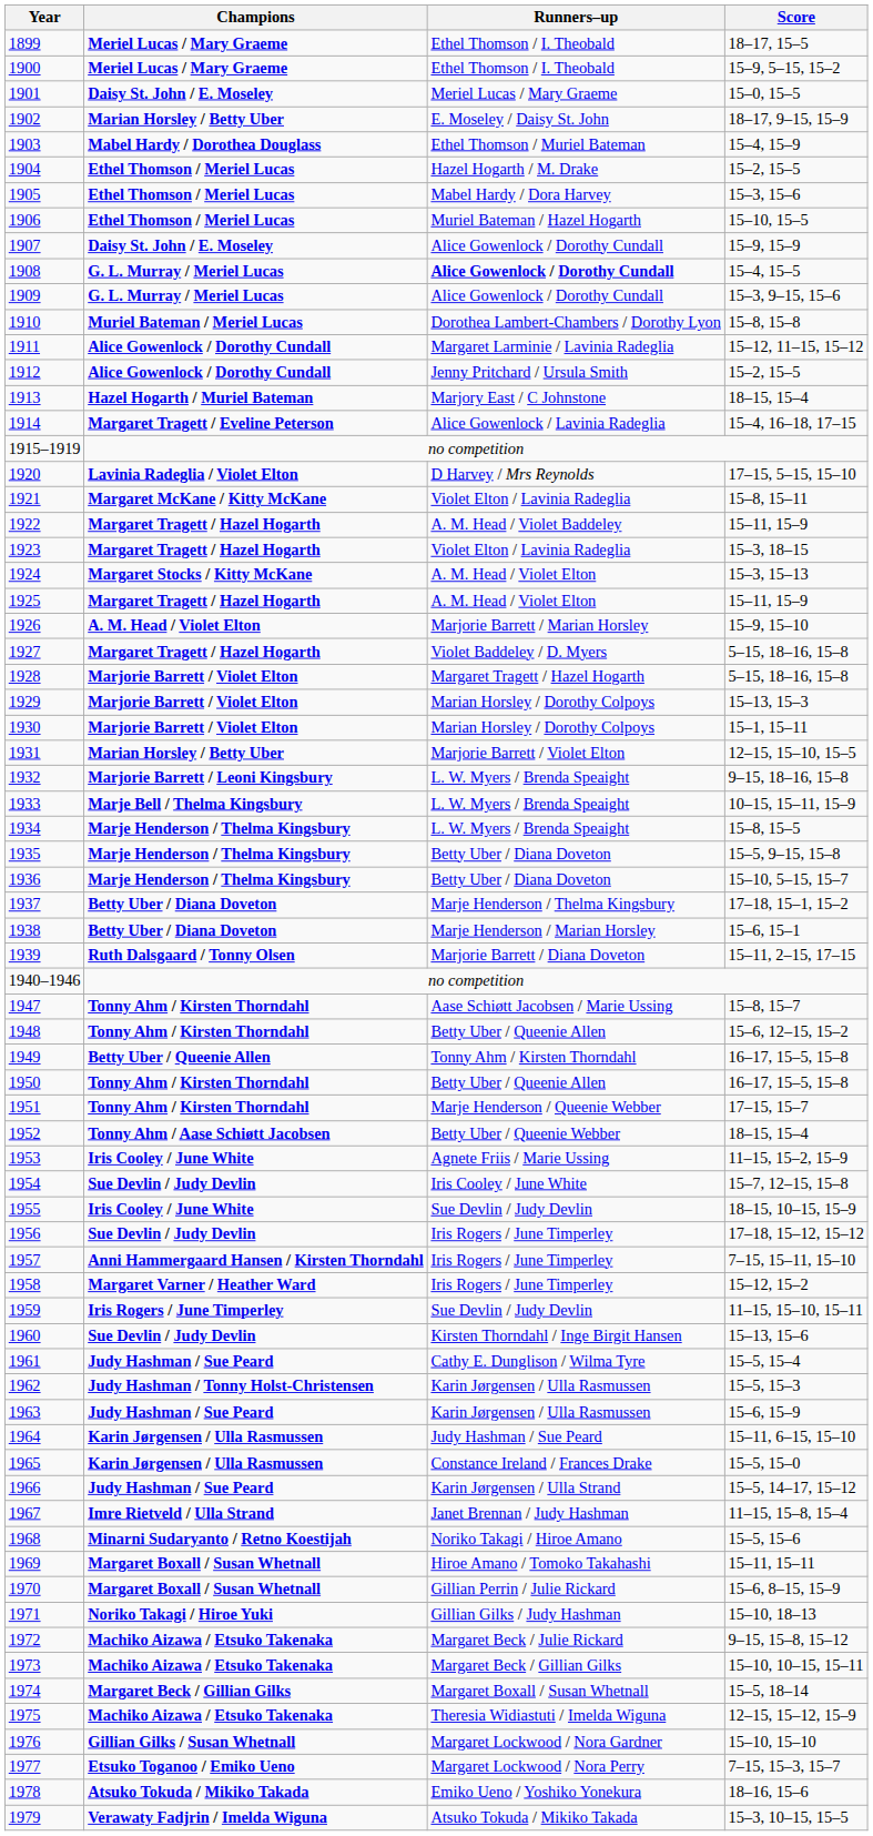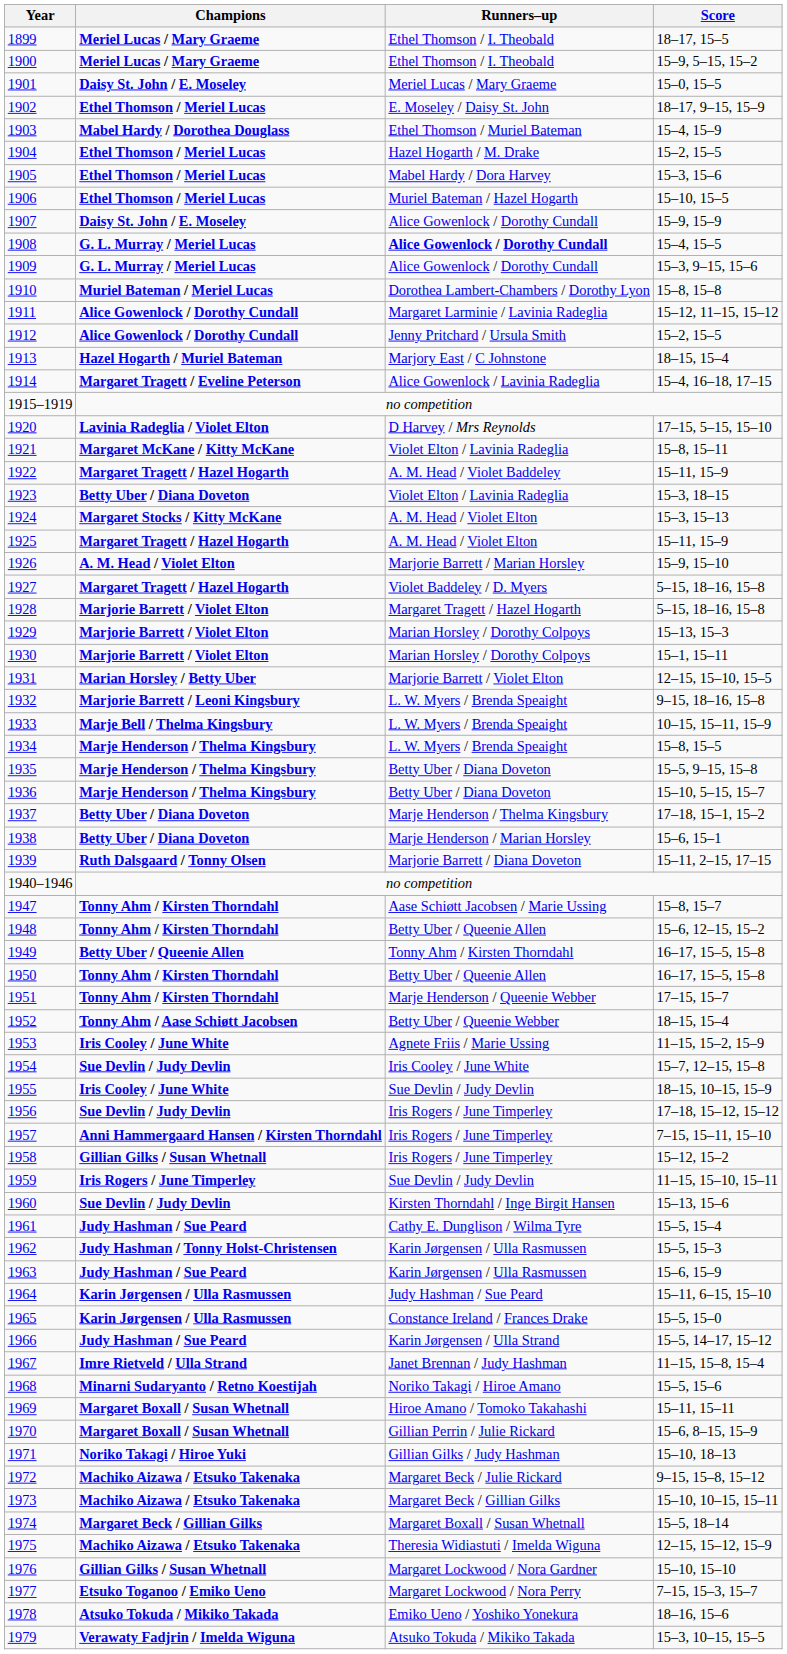 <table class="wikitable sortable">
 <tr>
 <th>Year</th>
 <th>Champions</th>
 <th>Runners–up</th>
 <th><a href='#'>Score</a></th>
 </tr>
 <tr>
 <td><a href='#'>1899</a></td>
 <td><strong> <a href='#'>Meriel Lucas</a> / <a href='#'>Mary Graeme</a></strong></td>
 <td> <a href='#'>Ethel Thomson</a> / <a href='#'>I. Theobald</a></td>
 <td>18–17, 15–5</td>
 </tr>
 <tr>
 <td><a href='#'>1900</a></td>
 <td><strong> <a href='#'>Meriel Lucas</a> / <a href='#'>Mary Graeme</a></strong></td>
 <td> <a href='#'>Ethel Thomson</a> / <a href='#'>I. Theobald</a></td>
 <td>15–9, 5–15, 15–2</td>
 </tr>
 <tr>
 <td><a href='#'>1901</a></td>
 <td><strong> <a href='#'>Daisy St. John</a> / <a href='#'>E. Moseley</a></strong></td>
 <td> <a href='#'>Meriel Lucas</a> / <a href='#'>Mary Graeme</a></td>
 <td>15–0, 15–5</td>
 </tr>
 <tr>
 <td><a href='#'>1902</a></td>
-<td><strong> <a href='#'>Marian Horsley</a> / <a href='#'>Betty Uber</a></strong></td>
+<td><strong> <a href='#'>Ethel Thomson</a> / <a href='#'>Meriel Lucas</a></strong></td>
 <td> <a href='#'>E. Moseley</a> / <a href='#'>Daisy St. John</a></td>
 <td>18–17, 9–15, 15–9</td>
 </tr>
 <tr>
 <td><a href='#'>1903</a></td>
 <td><strong> <a href='#'>Mabel Hardy</a> / <a href='#'>Dorothea Douglass</a></strong></td>
 <td> <a href='#'>Ethel Thomson</a> / <a href='#'>Muriel Bateman</a></td>
 <td>15–4, 15–9</td>
 </tr>
 <tr>
 <td><a href='#'>1904</a></td>
 <td><strong> <a href='#'>Ethel Thomson</a> / <a href='#'>Meriel Lucas</a></strong></td>
 <td> <a href='#'>Hazel Hogarth</a> / <a href='#'>M. Drake</a></td>
 <td>15–2, 15–5</td>
 </tr>
 <tr>
 <td><a href='#'>1905</a></td>
 <td><strong> <a href='#'>Ethel Thomson</a> / <a href='#'>Meriel Lucas</a></strong></td>
 <td> <a href='#'>Mabel Hardy</a> / <a href='#'>Dora Harvey</a></td>
 <td>15–3, 15–6</td>
 </tr>
 <tr>
 <td><a href='#'>1906</a></td>
 <td><strong> <a href='#'>Ethel Thomson</a> / <a href='#'>Meriel Lucas</a></strong></td>
 <td> <a href='#'>Muriel Bateman</a> / <a href='#'>Hazel Hogarth</a></td>
 <td>15–10, 15–5</td>
 </tr>
 <tr>
 <td><a href='#'>1907</a></td>
 <td><strong> <a href='#'>Daisy St. John</a> / <a href='#'>E. Moseley</a></strong></td>
 <td> <a href='#'>Alice Gowenlock</a> / <a href='#'>Dorothy Cundall</a></td>
 <td>15–9, 15–9</td>
 </tr>
 <tr>
 <td><a href='#'>1908</a></td>
 <td><strong> <a href='#'>G. L. Murray</a> / <a href='#'>Meriel Lucas</a></strong></td>
 <td><strong> <a href='#'>Alice Gowenlock</a> / <a href='#'>Dorothy Cundall</a></strong></td>
 <td>15–4, 15–5</td>
 </tr>
 <tr>
 <td><a href='#'>1909</a></td>
 <td><strong> <a href='#'>G. L. Murray</a> / <a href='#'>Meriel Lucas</a></strong></td>
 <td> <a href='#'>Alice Gowenlock</a> / <a href='#'>Dorothy Cundall</a></td>
 <td>15–3, 9–15, 15–6</td>
 </tr>
 <tr>
 <td><a href='#'>1910</a></td>
 <td><strong> <a href='#'>Muriel Bateman</a> / <a href='#'>Meriel Lucas</a></strong></td>
 <td> <a href='#'>Dorothea Lambert-Chambers</a>  / <a href='#'>Dorothy Lyon</a></td>
 <td>15–8, 15–8</td>
 </tr>
 <tr>
 <td><a href='#'>1911</a></td>
 <td><strong> <a href='#'>Alice Gowenlock</a> / <a href='#'>Dorothy Cundall</a></strong></td>
 <td> <a href='#'>Margaret Larminie</a> / <a href='#'>Lavinia Radeglia</a></td>
 <td>15–12, 11–15, 15–12</td>
 </tr>
 <tr>
 <td><a href='#'>1912</a></td>
 <td><strong> <a href='#'>Alice Gowenlock</a> / <a href='#'>Dorothy Cundall</a></strong></td>
 <td> <a href='#'>Jenny Pritchard</a> / <a href='#'>Ursula Smith</a></td>
 <td>15–2, 15–5</td>
 </tr>
 <tr>
 <td><a href='#'>1913</a></td>
 <td><strong> <a href='#'>Hazel Hogarth</a> / <a href='#'>Muriel Bateman</a></strong></td>
 <td> <a href='#'>Marjory East</a> /  <a href='#'>C Johnstone</a></td>
 <td>18–15, 15–4</td>
 </tr>
 <tr>
 <td><a href='#'>1914</a></td>
 <td><strong> <a href='#'>Margaret Tragett</a> / <a href='#'>Eveline Peterson</a></strong></td>
 <td> <a href='#'>Alice Gowenlock</a> / <a href='#'>Lavinia Radeglia</a></td>
 <td>15–4, 16–18, 17–15</td>
 </tr>
 <tr>
 <td>1915–1919</td>
 <td colspan="3" align="center"><em>no competition</em></td>
 </tr>
 <tr>
 <td><a href='#'>1920</a></td>
 <td><strong> <a href='#'>Lavinia Radeglia</a> / <a href='#'>Violet Elton</a></strong></td>
 <td> <a href='#'>D Harvey</a> / <em>Mrs Reynolds</em></td>
 <td>17–15, 5–15, 15–10</td>
 </tr>
 <tr>
 <td><a href='#'>1921</a></td>
 <td><strong> <a href='#'>Margaret McKane</a> / <a href='#'>Kitty McKane</a></strong></td>
 <td> <a href='#'>Violet Elton</a> / <a href='#'>Lavinia Radeglia</a></td>
 <td>15–8, 15–11</td>
 </tr>
 <tr>
 <td><a href='#'>1922</a></td>
 <td><strong> <a href='#'>Margaret Tragett</a> / <a href='#'>Hazel Hogarth</a></strong></td>
 <td> <a href='#'>A. M. Head</a> /  <a href='#'>Violet Baddeley</a></td>
 <td>15–11, 15–9</td>
 </tr>
 <tr>
 <td><a href='#'>1923</a></td>
-<td><strong> <a href='#'>Margaret Tragett</a> / <a href='#'>Hazel Hogarth</a></strong></td>
+<td><strong> <a href='#'>Betty Uber</a> / <a href='#'>Diana Doveton</a></strong></td>
 <td> <a href='#'>Violet Elton</a> / <a href='#'>Lavinia Radeglia</a></td>
 <td>15–3, 18–15</td>
 </tr>
 <tr>
 <td><a href='#'>1924</a></td>
 <td><strong> <a href='#'>Margaret Stocks</a> / <a href='#'>Kitty McKane</a></strong></td>
 <td> <a href='#'>A. M. Head</a> /  <a href='#'>Violet Elton</a></td>
 <td>15–3, 15–13</td>
 </tr>
 <tr>
 <td><a href='#'>1925</a></td>
 <td><strong> <a href='#'>Margaret Tragett</a> / <a href='#'>Hazel Hogarth</a></strong></td>
 <td> <a href='#'>A. M. Head</a> /  <a href='#'>Violet Elton</a></td>
 <td>15–11, 15–9</td>
 </tr>
 <tr>
 <td><a href='#'>1926</a></td>
 <td><strong> <a href='#'>A. M. Head</a> /  <a href='#'>Violet Elton</a></strong></td>
 <td> <a href='#'>Marjorie Barrett</a> / <a href='#'>Marian Horsley</a></td>
 <td>15–9, 15–10</td>
 </tr>
 <tr>
 <td><a href='#'>1927</a></td>
 <td><strong> <a href='#'>Margaret Tragett</a> / <a href='#'>Hazel Hogarth</a></strong></td>
 <td> <a href='#'>Violet Baddeley</a> /  <a href='#'>D. Myers</a></td>
 <td>5–15, 18–16, 15–8</td>
 </tr>
 <tr>
 <td><a href='#'>1928</a></td>
 <td><strong> <a href='#'>Marjorie Barrett</a> / <a href='#'>Violet Elton</a></strong></td>
 <td> <a href='#'>Margaret Tragett</a> / <a href='#'>Hazel Hogarth</a></td>
 <td>5–15, 18–16, 15–8</td>
 </tr>
 <tr>
 <td><a href='#'>1929</a></td>
 <td><strong> <a href='#'>Marjorie Barrett</a> / <a href='#'>Violet Elton</a></strong></td>
 <td> <a href='#'>Marian Horsley</a> /  <a href='#'>Dorothy Colpoys</a></td>
 <td>15–13, 15–3</td>
 </tr>
 <tr>
 <td><a href='#'>1930</a></td>
 <td><strong> <a href='#'>Marjorie Barrett</a> / <a href='#'>Violet Elton</a></strong></td>
 <td> <a href='#'>Marian Horsley</a> /  <a href='#'>Dorothy Colpoys</a></td>
 <td>15–1, 15–11</td>
 </tr>
 <tr>
 <td><a href='#'>1931</a></td>
 <td><strong> <a href='#'>Marian Horsley</a> / <a href='#'>Betty Uber</a></strong></td>
 <td> <a href='#'>Marjorie Barrett</a> / <a href='#'>Violet Elton</a></td>
 <td>12–15, 15–10, 15–5</td>
 </tr>
 <tr>
 <td><a href='#'>1932</a></td>
 <td><strong> <a href='#'>Marjorie Barrett</a> / <a href='#'>Leoni Kingsbury</a></strong></td>
 <td> <a href='#'>L. W. Myers</a> /  <a href='#'>Brenda Speaight</a></td>
 <td>9–15, 18–16, 15–8</td>
 </tr>
 <tr>
 <td><a href='#'>1933</a></td>
 <td><strong> <a href='#'>Marje Bell</a> / <a href='#'>Thelma Kingsbury</a></strong></td>
 <td> <a href='#'>L. W. Myers</a> /  <a href='#'>Brenda Speaight</a></td>
 <td>10–15, 15–11, 15–9</td>
 </tr>
 <tr>
 <td><a href='#'>1934</a></td>
 <td><strong> <a href='#'>Marje Henderson</a> / <a href='#'>Thelma Kingsbury</a></strong></td>
 <td> <a href='#'>L. W. Myers</a> /  <a href='#'>Brenda Speaight</a></td>
 <td>15–8, 15–5</td>
 </tr>
 <tr>
 <td><a href='#'>1935</a></td>
 <td><strong> <a href='#'>Marje Henderson</a> / <a href='#'>Thelma Kingsbury</a></strong></td>
 <td> <a href='#'>Betty Uber</a> / <a href='#'>Diana Doveton</a></td>
 <td>15–5, 9–15, 15–8</td>
 </tr>
 <tr>
 <td><a href='#'>1936</a></td>
 <td><strong> <a href='#'>Marje Henderson</a> / <a href='#'>Thelma Kingsbury</a></strong></td>
 <td> <a href='#'>Betty Uber</a> / <a href='#'>Diana Doveton</a></td>
 <td>15–10, 5–15, 15–7</td>
 </tr>
 <tr>
 <td><a href='#'>1937</a></td>
 <td><strong> <a href='#'>Betty Uber</a> / <a href='#'>Diana Doveton</a></strong></td>
 <td> <a href='#'>Marje Henderson</a> / <a href='#'>Thelma Kingsbury</a></td>
 <td>17–18, 15–1, 15–2</td>
 </tr>
 <tr>
 <td><a href='#'>1938</a></td>
 <td><strong> <a href='#'>Betty Uber</a> / <a href='#'>Diana Doveton</a></strong></td>
 <td> <a href='#'>Marje Henderson</a> / <a href='#'>Marian Horsley</a></td>
 <td>15–6, 15–1</td>
 </tr>
 <tr>
 <td><a href='#'>1939</a></td>
 <td><strong> <a href='#'>Ruth Dalsgaard</a> / <a href='#'>Tonny Olsen</a></strong></td>
 <td> <a href='#'>Marjorie Barrett</a> / <a href='#'>Diana Doveton</a></td>
 <td>15–11, 2–15, 17–15</td>
 </tr>
 <tr>
 <td>1940–1946</td>
 <td colspan="3" align="center"><em>no competition</em></td>
 </tr>
 <tr>
 <td><a href='#'>1947</a></td>
 <td><strong> <a href='#'>Tonny Ahm</a> / <a href='#'>Kirsten Thorndahl</a></strong></td>
 <td> <a href='#'>Aase Schiøtt Jacobsen</a> / <a href='#'>Marie Ussing</a></td>
 <td>15–8, 15–7</td>
 </tr>
 <tr>
 <td><a href='#'>1948</a></td>
 <td><strong> <a href='#'>Tonny Ahm</a> / <a href='#'>Kirsten Thorndahl</a></strong></td>
 <td> <a href='#'>Betty Uber</a> / <a href='#'>Queenie Allen</a></td>
 <td>15–6, 12–15, 15–2</td>
 </tr>
 <tr>
 <td><a href='#'>1949</a></td>
 <td><strong> <a href='#'>Betty Uber</a> / <a href='#'>Queenie Allen</a></strong></td>
 <td> <a href='#'>Tonny Ahm</a> / <a href='#'>Kirsten Thorndahl</a></td>
 <td>16–17, 15–5, 15–8</td>
 </tr>
 <tr>
 <td><a href='#'>1950</a></td>
 <td><strong> <a href='#'>Tonny Ahm</a> / <a href='#'>Kirsten Thorndahl</a></strong></td>
 <td> <a href='#'>Betty Uber</a> / <a href='#'>Queenie Allen</a></td>
 <td>16–17, 15–5, 15–8</td>
 </tr>
 <tr>
 <td><a href='#'>1951</a></td>
 <td><strong> <a href='#'>Tonny Ahm</a> / <a href='#'>Kirsten Thorndahl</a></strong></td>
 <td> <a href='#'>Marje Henderson</a> / <a href='#'>Queenie Webber</a></td>
 <td>17–15, 15–7</td>
 </tr>
 <tr>
 <td><a href='#'>1952</a></td>
 <td><strong> <a href='#'>Tonny Ahm</a> / <a href='#'>Aase Schiøtt Jacobsen</a></strong></td>
 <td> <a href='#'>Betty Uber</a> / <a href='#'>Queenie Webber</a></td>
 <td>18–15, 15–4</td>
 </tr>
 <tr>
 <td><a href='#'>1953</a></td>
 <td><strong> <a href='#'>Iris Cooley</a> / <a href='#'>June White</a></strong></td>
 <td> <a href='#'>Agnete Friis</a> / <a href='#'>Marie Ussing</a></td>
 <td>11–15, 15–2, 15–9</td>
 </tr>
 <tr>
 <td><a href='#'>1954</a></td>
 <td><strong> <a href='#'>Sue Devlin</a> / <a href='#'>Judy Devlin</a></strong></td>
 <td> <a href='#'>Iris Cooley</a> / <a href='#'>June White</a></td>
 <td>15–7, 12–15, 15–8</td>
 </tr>
 <tr>
 <td><a href='#'>1955</a></td>
 <td><strong> <a href='#'>Iris Cooley</a> / <a href='#'>June White</a></strong></td>
 <td> <a href='#'>Sue Devlin</a> / <a href='#'>Judy Devlin</a></td>
 <td>18–15, 10–15, 15–9</td>
 </tr>
 <tr>
 <td><a href='#'>1956</a></td>
 <td><strong> <a href='#'>Sue Devlin</a> / <a href='#'>Judy Devlin</a></strong></td>
 <td> <a href='#'>Iris Rogers</a> / <a href='#'>June Timperley</a></td>
 <td>17–18, 15–12, 15–12</td>
 </tr>
 <tr>
 <td><a href='#'>1957</a></td>
 <td><strong> <a href='#'>Anni Hammergaard Hansen</a> / <a href='#'>Kirsten Thorndahl</a></strong></td>
 <td> <a href='#'>Iris Rogers</a> / <a href='#'>June Timperley</a></td>
 <td>7–15, 15–11, 15–10</td>
 </tr>
 <tr>
 <td><a href='#'>1958</a></td>
-<td><strong> <a href='#'>Margaret Varner</a> /  <a href='#'>Heather Ward</a></strong></td>
+<td><strong> <a href='#'>Gillian Gilks</a> / <a href='#'>Susan Whetnall</a></strong></td>
 <td> <a href='#'>Iris Rogers</a> / <a href='#'>June Timperley</a></td>
 <td>15–12, 15–2</td>
 </tr>
 <tr>
 <td><a href='#'>1959</a></td>
 <td><strong> <a href='#'>Iris Rogers</a> / <a href='#'>June Timperley</a></strong></td>
 <td> <a href='#'>Sue Devlin</a> / <a href='#'>Judy Devlin</a></td>
 <td>11–15, 15–10, 15–11</td>
 </tr>
 <tr>
 <td><a href='#'>1960</a></td>
 <td><strong> <a href='#'>Sue Devlin</a> / <a href='#'>Judy Devlin</a></strong></td>
 <td> <a href='#'>Kirsten Thorndahl</a> / <a href='#'>Inge Birgit Hansen</a></td>
 <td>15–13, 15–6</td>
 </tr>
 <tr>
 <td><a href='#'>1961</a></td>
 <td><strong> <a href='#'>Judy Hashman</a> /  <a href='#'>Sue Peard</a></strong></td>
 <td> <a href='#'>Cathy E. Dunglison</a> / <a href='#'>Wilma Tyre</a></td>
 <td>15–5, 15–4</td>
 </tr>
 <tr>
 <td><a href='#'>1962</a></td>
 <td><strong> <a href='#'>Judy Hashman</a> /  <a href='#'>Tonny Holst-Christensen</a></strong></td>
 <td> <a href='#'>Karin Jørgensen</a> / <a href='#'>Ulla Rasmussen</a></td>
 <td>15–5, 15–3</td>
 </tr>
 <tr>
 <td><a href='#'>1963</a></td>
 <td><strong> <a href='#'>Judy Hashman</a> /  <a href='#'>Sue Peard</a></strong></td>
 <td> <a href='#'>Karin Jørgensen</a> / <a href='#'>Ulla Rasmussen</a></td>
 <td>15–6, 15–9</td>
 </tr>
 <tr>
 <td><a href='#'>1964</a></td>
 <td><strong> <a href='#'>Karin Jørgensen</a> / <a href='#'>Ulla Rasmussen</a></strong></td>
 <td> <a href='#'>Judy Hashman</a> /  <a href='#'>Sue Peard</a></td>
 <td>15–11, 6–15, 15–10</td>
 </tr>
 <tr>
 <td><a href='#'>1965</a></td>
 <td><strong> <a href='#'>Karin Jørgensen</a> / <a href='#'>Ulla Rasmussen</a></strong></td>
 <td> <a href='#'>Constance Ireland</a> /  <a href='#'>Frances Drake</a></td>
 <td>15–5, 15–0</td>
 </tr>
 <tr>
 <td><a href='#'>1966</a></td>
 <td><strong> <a href='#'>Judy Hashman</a> /  <a href='#'>Sue Peard</a></strong></td>
 <td> <a href='#'>Karin Jørgensen</a> / <a href='#'>Ulla Strand</a></td>
 <td>15–5, 14–17, 15–12</td>
 </tr>
 <tr>
 <td><a href='#'>1967</a></td>
 <td><strong> <a href='#'>Imre Rietveld</a> /  <a href='#'>Ulla Strand</a></strong></td>
 <td> <a href='#'>Janet Brennan</a> /  <a href='#'>Judy Hashman</a></td>
 <td>11–15, 15–8, 15–4</td>
 </tr>
 <tr>
 <td><a href='#'>1968</a></td>
 <td><strong> <a href='#'>Minarni Sudaryanto</a> / <a href='#'>Retno Koestijah</a></strong></td>
 <td> <a href='#'>Noriko Takagi</a> / <a href='#'>Hiroe Amano</a></td>
 <td>15–5, 15–6</td>
 </tr>
 <tr>
 <td><a href='#'>1969</a></td>
 <td><strong> <a href='#'>Margaret Boxall</a> / <a href='#'>Susan Whetnall</a></strong></td>
 <td> <a href='#'>Hiroe Amano</a> / <a href='#'>Tomoko Takahashi</a></td>
 <td>15–11, 15–11</td>
 </tr>
 <tr>
 <td><a href='#'>1970</a></td>
 <td><strong> <a href='#'>Margaret Boxall</a> / <a href='#'>Susan Whetnall</a></strong></td>
 <td> <a href='#'>Gillian Perrin</a> / <a href='#'>Julie Rickard</a></td>
 <td>15–6, 8–15, 15–9</td>
 </tr>
 <tr>
 <td><a href='#'>1971</a></td>
 <td><strong> <a href='#'>Noriko Takagi</a> / <a href='#'>Hiroe Yuki</a></strong></td>
 <td> <a href='#'>Gillian Gilks</a> /  <a href='#'>Judy Hashman</a></td>
 <td>15–10, 18–13</td>
 </tr>
 <tr>
 <td><a href='#'>1972</a></td>
 <td><strong> <a href='#'>Machiko Aizawa</a> / <a href='#'>Etsuko Takenaka</a></strong></td>
 <td> <a href='#'>Margaret Beck</a> / <a href='#'>Julie Rickard</a></td>
 <td>9–15, 15–8, 15–12</td>
 </tr>
 <tr>
 <td><a href='#'>1973</a></td>
 <td><strong> <a href='#'>Machiko Aizawa</a> / <a href='#'>Etsuko Takenaka</a></strong></td>
 <td> <a href='#'>Margaret Beck</a> / <a href='#'>Gillian Gilks</a></td>
 <td>15–10, 10–15, 15–11</td>
 </tr>
 <tr>
 <td><a href='#'>1974</a></td>
 <td><strong> <a href='#'>Margaret Beck</a> / <a href='#'>Gillian Gilks</a></strong></td>
 <td> <a href='#'>Margaret Boxall</a> / <a href='#'>Susan Whetnall</a></td>
 <td>15–5, 18–14</td>
 </tr>
 <tr>
 <td><a href='#'>1975</a></td>
 <td><strong> <a href='#'>Machiko Aizawa</a> / <a href='#'>Etsuko Takenaka</a></strong></td>
 <td> <a href='#'>Theresia Widiastuti</a> / <a href='#'>Imelda Wiguna</a></td>
 <td>12–15, 15–12, 15–9</td>
 </tr>
 <tr>
 <td><a href='#'>1976</a></td>
 <td><strong> <a href='#'>Gillian Gilks</a> / <a href='#'>Susan Whetnall</a></strong></td>
 <td> <a href='#'>Margaret Lockwood</a> / <a href='#'>Nora Gardner</a></td>
 <td>15–10, 15–10</td>
 </tr>
 <tr>
 <td><a href='#'>1977</a></td>
 <td><strong> <a href='#'>Etsuko Toganoo</a> / <a href='#'>Emiko Ueno</a></strong></td>
 <td> <a href='#'>Margaret Lockwood</a> / <a href='#'>Nora Perry</a></td>
 <td>7–15, 15–3, 15–7</td>
 </tr>
 <tr>
 <td><a href='#'>1978</a></td>
 <td><strong> <a href='#'>Atsuko Tokuda</a> / <a href='#'>Mikiko Takada</a></strong></td>
 <td> <a href='#'>Emiko Ueno</a> / <a href='#'>Yoshiko Yonekura</a></td>
 <td>18–16, 15–6</td>
 </tr>
 <tr>
 <td><a href='#'>1979</a></td>
 <td><strong> <a href='#'>Verawaty Fadjrin</a> / <a href='#'>Imelda Wiguna</a></strong></td>
 <td> <a href='#'>Atsuko Tokuda</a> / <a href='#'>Mikiko Takada</a></td>
 <td>15–3, 10–15, 15–5</td>
 </tr>
 </table>
